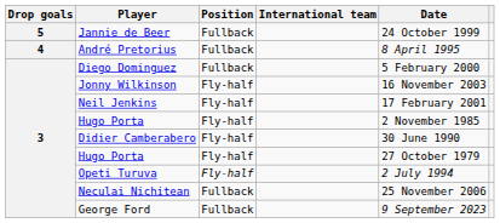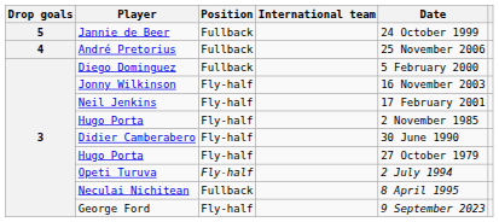 <table class="wikitable sortable">
 <tr>
 <th>Drop goals</th>
 <th>Player</th>
 <th>Position</th>
 <th>International team</th>
 <th>Date</th>
 <th></th>
 </tr>
 <tr>
 <th>5</th>
 <td><a href='#'>Jannie de Beer</a></td>
 <td>Fullback</td>
 <td></td>
 <td>24 October 1999</td>
 <td></td>
 </tr>
 <tr>
 <th>4</th>
 <td><a href='#'>André Pretorius</a></td>
 <td>Fullback</td>
 <td></td>
-<td><em>8 April 1995</em></td>
+<td>25 November 2006</td>
 <td></td>
 </tr>
 <tr>
 <th rowspan="10">3</th>
 <td><a href='#'>Diego Dominguez</a></td>
 <td>Fullback</td>
 <td></td>
 <td>5 February 2000</td>
 <td></td>
 </tr>
 <tr>
 <td><a href='#'>Jonny Wilkinson</a></td>
 <td>Fly-half</td>
 <td></td>
 <td>16 November 2003</td>
 <td></td>
 </tr>
 <tr>
 <td><a href='#'>Neil Jenkins</a></td>
 <td>Fly-half</td>
 <td></td>
 <td>17 February 2001</td>
 <td></td>
 </tr>
 <tr>
 <td><a href='#'>Hugo Porta</a></td>
 <td>Fly-half</td>
 <td></td>
 <td>2 November 1985</td>
 <td></td>
 </tr>
 <tr>
 <td><a href='#'>Didier Camberabero</a></td>
 <td>Fly-half</td>
 <td></td>
 <td>30 June 1990</td>
 <td></td>
 </tr>
 <tr>
 <td><a href='#'>Hugo Porta</a></td>
 <td>Fly-half</td>
 <td></td>
 <td>27 October 1979</td>
 <td></td>
 </tr>
 <tr>
 <td><a href='#'>Opeti Turuva</a></td>
 <td><em>Fly-half</em></td>
 <td><em></em></td>
 <td><em>2 July 1994</em></td>
 <td><em></em></td>
 </tr>
 <tr>
 <td><a href='#'>Neculai Nichitean</a></td>
 <td>Fullback</td>
 <td><em></em></td>
-<td>25 November 2006</td>
+<td><em>8 April 1995</em></td>
 <td><em></em></td>
 </tr>
 <tr>
 <td>George Ford</td>
-<td>Fullback</td>
+<td>Fly-half</td>
 <td></td>
 <td><em>9 September 2023</em></td>
 <td></td>
 </tr>
 </table>
